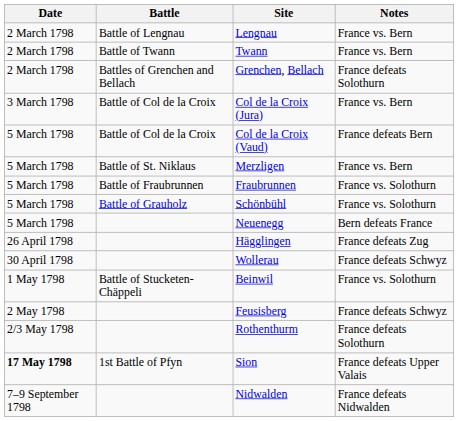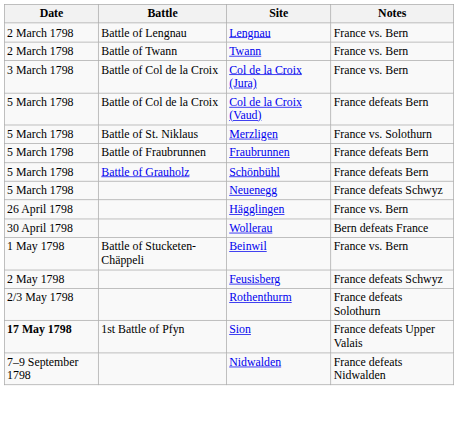 <table class="wikitable">
 <tr>
 <th>Date</th>
 <th>Battle</th>
 <th>Site</th>
 <th>Notes</th>
 </tr>
 <tr valign="top">
 <td>2 March 1798</td>
 <td>Battle of Lengnau</td>
 <td><a href='#'>Lengnau</a></td>
 <td>France vs. Bern</td>
 </tr>
 <tr valign="top">
 <td>2 March 1798</td>
 <td>Battle of Twann</td>
 <td><a href='#'>Twann</a></td>
 <td>France vs. Bern</td>
 </tr>
 <tr valign="top">
-<td>2 March 1798</td>
-<td>Battles of Grenchen and Bellach</td>
-<td><a href='#'>Grenchen</a>, <a href='#'>Bellach</a></td>
-<td>France defeats Solothurn</td>
-</tr>
-<tr valign="top">
 <td>3 March 1798</td>
 <td>Battle of Col de la Croix</td>
 <td><a href='#'>Col de la Croix (Jura)</a></td>
 <td>France vs. Bern</td>
 </tr>
 <tr valign="top">
 <td>5 March 1798</td>
 <td>Battle of Col de la Croix </td>
 <td><a href='#'>Col de la Croix (Vaud)</a></td>
 <td>France defeats Bern</td>
 </tr>
 <tr valign="top">
 <td>5 March 1798</td>
 <td>Battle of St. Niklaus</td>
 <td><a href='#'>Merzligen</a></td>
-<td>France vs. Bern</td>
+<td>France vs. Solothurn</td>
 </tr>
 <tr valign="top">
 <td>5 March 1798</td>
 <td>Battle of Fraubrunnen</td>
 <td><a href='#'>Fraubrunnen</a></td>
-<td>France vs. Solothurn</td>
+<td>France defeats Bern</td>
 </tr>
 <tr valign="top">
 <td>5 March 1798</td>
 <td><a href='#'>Battle of Grauholz</a></td>
 <td><a href='#'>Schönbühl</a></td>
-<td>France vs. Solothurn</td>
+<td>France defeats Bern</td>
 </tr>
 <tr valign="top">
 <td>5 March 1798</td>
 <td></td>
 <td><a href='#'>Neuenegg</a></td>
-<td>Bern defeats France</td>
+<td>France defeats Schwyz</td>
 </tr>
 <tr>
 <td>26 April 1798</td>
 <td></td>
 <td><a href='#'>Hägglingen</a></td>
-<td>France defeats Zug</td>
+<td>France vs. Bern</td>
 </tr>
 <tr valign="top">
 <td>30 April 1798</td>
 <td></td>
 <td><a href='#'>Wollerau</a></td>
-<td>France defeats Schwyz</td>
+<td>Bern defeats France</td>
 </tr>
 <tr valign="top">
 <td>1 May 1798</td>
 <td>Battle of Stucketen-Chäppeli</td>
 <td><a href='#'>Beinwil</a></td>
-<td>France vs. Solothurn</td>
+<td>France vs. Bern</td>
 </tr>
 <tr valign="top">
 <td>2 May 1798</td>
 <td></td>
 <td><a href='#'>Feusisberg</a></td>
 <td>France defeats Schwyz</td>
 </tr>
 <tr valign="top">
 <td>2/3 May 1798</td>
 <td></td>
 <td><a href='#'>Rothenthurm</a></td>
 <td>France defeats Solothurn</td>
 </tr>
 <tr valign="top">
 <td><strong>17 May 1798</strong></td>
 <td>1st Battle of Pfyn</td>
 <td><a href='#'>Sion</a></td>
 <td>France defeats Upper Valais</td>
 </tr>
 <tr valign="top">
 <td>7–9 September 1798</td>
 <td></td>
 <td><a href='#'>Nidwalden</a></td>
 <td>France defeats Nidwalden</td>
 </tr>
 </table>
